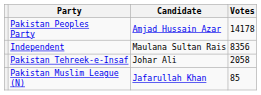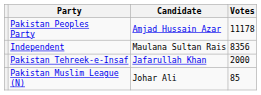 <table class="wikitable">
 <tr>
 <th></th>
 <th>Party</th>
 <th>Candidate</th>
 <th>Votes</th>
 </tr>
 <tr>
 <th></th>
 <td><a href='#'>Pakistan Peoples</a><br><a href='#'>Party</a></td>
 <td><a href='#'>Amjad Hussain Azar</a></td>
-<td>14178</td>
+<td>11178</td>
 </tr>
 <tr>
 <th></th>
 <td><a href='#'>Independent</a></td>
 <td>Maulana Sultan Rais</td>
 <td>8356</td>
 </tr>
 <tr>
 <th></th>
 <td><a href='#'>Pakistan Tehreek-e-Insaf</a></td>
-<td>Johar Ali</td>
-<td>2058</td>
+<td><a href='#'>Jafarullah Khan</a></td>
+<td>2000</td>
 </tr>
 <tr>
 <th></th>
 <td><a href='#'>Pakistan Muslim League</a><br><a href='#'>(N)</a></td>
-<td><a href='#'>Jafarullah Khan</a></td>
+<td>Johar Ali</td>
 <td>85</td>
 </tr>
 </table>
